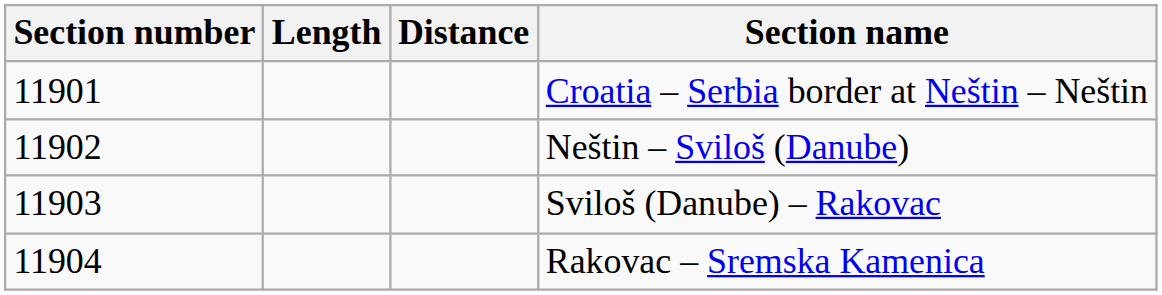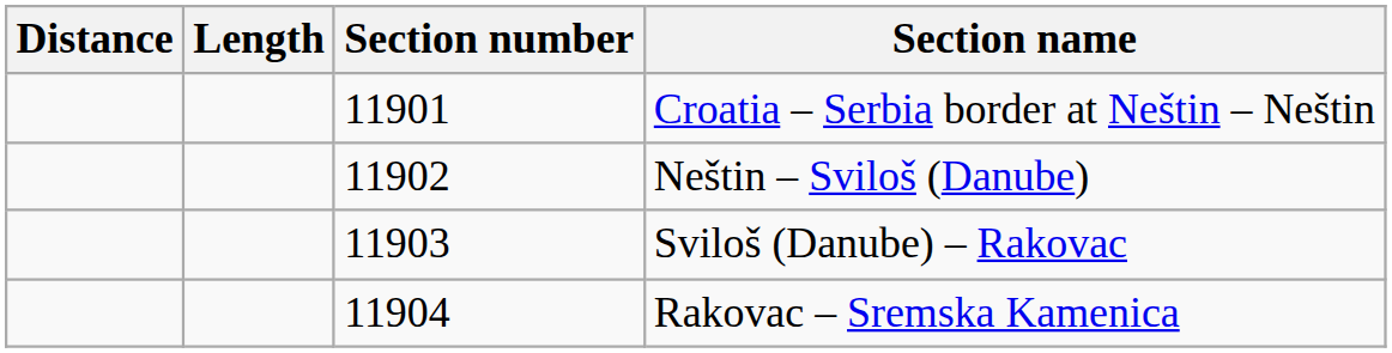 <table class="wikitable">
 <tr>
+<th>Distance</th>
+<th>Length</th>
 <th>Section number</th>
-<th>Length</th>
-<th>Distance</th>
 <th>Section name</th>
 </tr>
 <tr>
-<td>11901</td>
 <td></td>
 <td></td>
+<td>11901</td>
 <td><a href='#'>Croatia</a> – <a href='#'>Serbia</a> border at <a href='#'>Neštin</a> – Neštin</td>
 </tr>
 <tr>
-<td>11902</td>
 <td></td>
 <td></td>
+<td>11902</td>
 <td>Neštin – <a href='#'>Sviloš</a> (<a href='#'>Danube</a>)</td>
 </tr>
 <tr>
-<td>11903</td>
 <td></td>
 <td></td>
+<td>11903</td>
 <td>Sviloš (Danube) – <a href='#'>Rakovac</a></td>
 </tr>
 <tr>
-<td>11904</td>
 <td></td>
 <td></td>
+<td>11904</td>
 <td>Rakovac – <a href='#'>Sremska Kamenica</a></td>
 </tr>
 </table>
